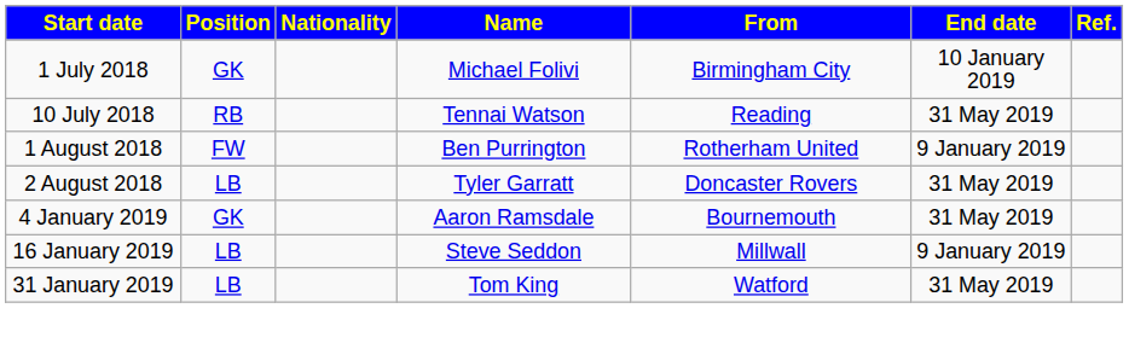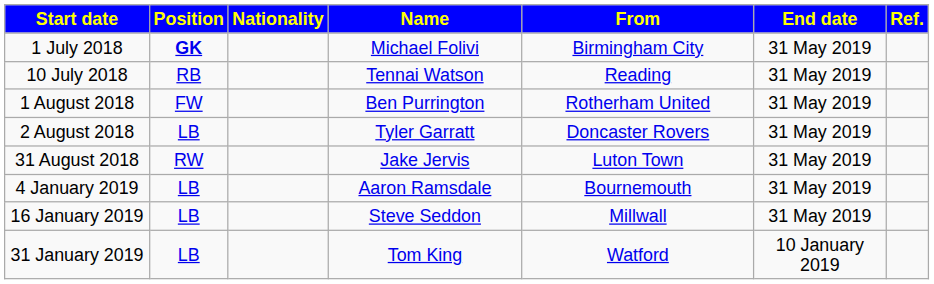 <table class="wikitable"  style="text-align:center; font-size:90%; ">
 <tr>
 <th style="background:#0000ff; color:#FFFF00; width:110px;">Start date</th>
 <th style="background:#0000ff; color:#FFFF00; width:50px;">Position</th>
 <th style="background:#0000ff; color:#FFFF00; width:50px;">Nationality</th>
 <th style="background:#0000ff; color:#FFFF00; width:150px;">Name</th>
 <th style="background:#0000ff; color:#FFFF00; width:180px;">From</th>
 <th style="background:#0000ff; color:#FFFF00; width:100px;">End date</th>
 <th style="background:#0000ff; color:#FFFF00; width:25px;">Ref.</th>
 </tr>
 <tr>
 <td>1 July 2018</td>
-<td><a href='#'>GK</a></td>
+<td><strong><a href='#'>GK</a></strong></td>
 <td></td>
 <td><a href='#'>Michael Folivi</a></td>
 <td><a href='#'>Birmingham City</a></td>
-<td>10 January 2019</td>
+<td>31 May 2019</td>
 <td></td>
 </tr>
 <tr>
 <td>10 July 2018</td>
 <td><a href='#'>RB</a></td>
 <td></td>
 <td><a href='#'>Tennai Watson</a></td>
 <td><a href='#'>Reading</a></td>
 <td>31 May 2019</td>
 <td></td>
 </tr>
 <tr>
 <td>1 August 2018</td>
 <td><a href='#'>FW</a></td>
 <td></td>
 <td><a href='#'>Ben Purrington</a></td>
 <td><a href='#'>Rotherham United</a></td>
-<td>9 January 2019</td>
+<td>31 May 2019</td>
 <td></td>
 </tr>
 <tr>
 <td>2 August 2018</td>
 <td><a href='#'>LB</a></td>
 <td></td>
 <td><a href='#'>Tyler Garratt</a></td>
 <td><a href='#'>Doncaster Rovers</a></td>
 <td>31 May 2019</td>
 <td></td>
 </tr>
 <tr>
+<td>31 August 2018</td>
+<td><a href='#'>RW</a></td>
+<td></td>
+<td><a href='#'>Jake Jervis</a></td>
+<td><a href='#'>Luton Town</a></td>
+<td>31 May 2019</td>
+<td></td>
+</tr>
+<tr>
 <td>4 January 2019</td>
-<td><a href='#'>GK</a></td>
+<td><a href='#'>LB</a></td>
 <td></td>
 <td><a href='#'>Aaron Ramsdale</a></td>
 <td><a href='#'>Bournemouth</a></td>
 <td>31 May 2019</td>
 <td></td>
 </tr>
 <tr>
 <td>16 January 2019</td>
 <td><a href='#'>LB</a></td>
 <td></td>
 <td><a href='#'>Steve Seddon</a></td>
 <td><a href='#'>Millwall</a></td>
-<td>9 January 2019</td>
+<td>31 May 2019</td>
 <td></td>
 </tr>
 <tr>
 <td>31 January 2019</td>
 <td><a href='#'>LB</a></td>
 <td></td>
 <td><a href='#'>Tom King</a></td>
 <td><a href='#'>Watford</a></td>
-<td>31 May 2019</td>
+<td>10 January 2019</td>
 <td></td>
 </tr>
 </table>
